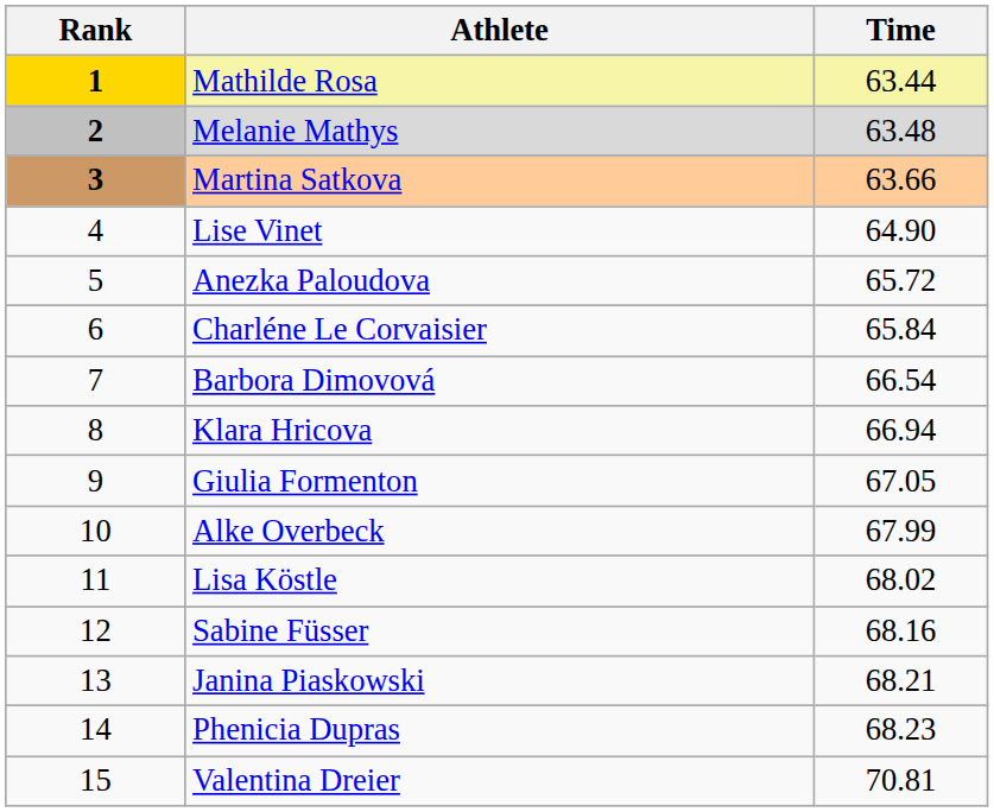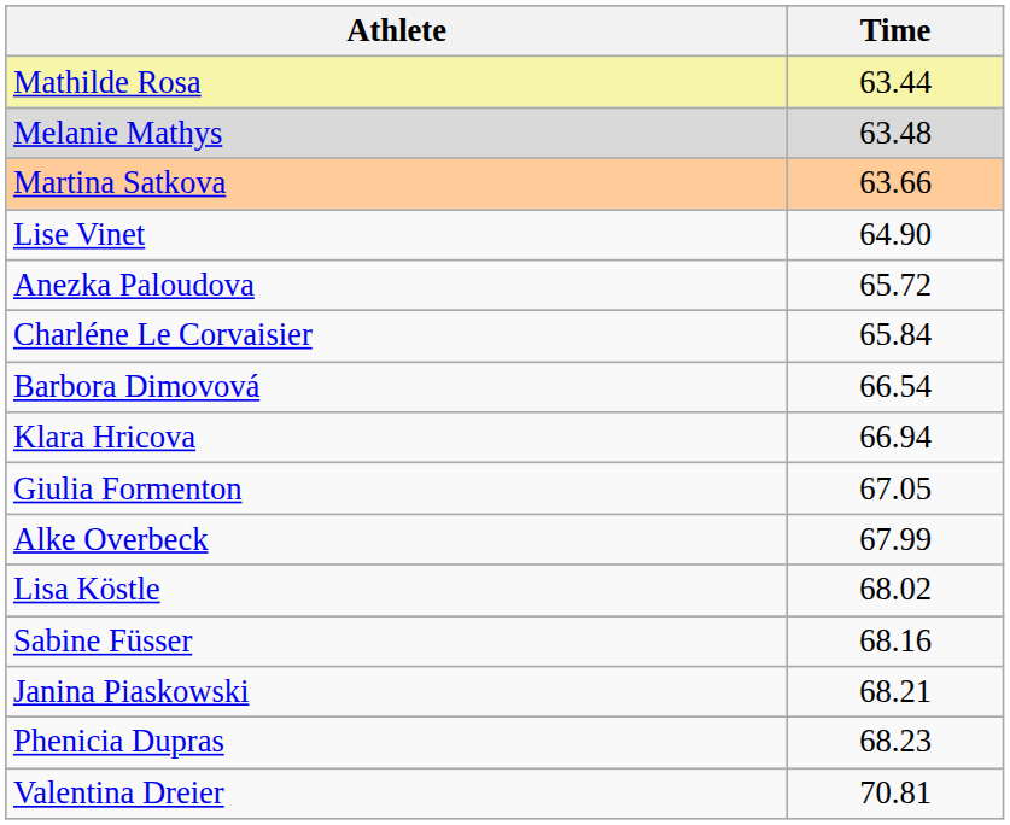 <table class="wikitable" width=80% style="font-size:100%; text-align:center;">
 <tr>
-<th>Rank</th>
 <th>Athlete</th>
 <th>Time</th>
 </tr>
 <tr align="center" valign="top" bgcolor="#F7F6A8">
-<th style="background:#ffd700;">1</th>
 <td align=left> <a href='#'>Mathilde Rosa</a></td>
 <td>63.44</td>
 </tr>
 <tr align="center" valign="top" bgcolor="#D9D9D9">
-<th style="background:#c0c0c0;">2</th>
 <td align=left> <a href='#'>Melanie Mathys</a></td>
 <td>63.48</td>
 </tr>
 <tr align="center" valign="top" bgcolor="#FFCC99">
-<th style="background:#cc9966;">3</th>
 <td align=left> <a href='#'>Martina Satkova</a></td>
 <td>63.66</td>
 </tr>
 <tr>
-<td>4</td>
 <td align=left> <a href='#'>Lise Vinet</a></td>
 <td>64.90</td>
 </tr>
 <tr>
-<td>5</td>
 <td align=left> <a href='#'>Anezka Paloudova</a></td>
 <td>65.72</td>
 </tr>
 <tr>
-<td>6</td>
 <td align=left> <a href='#'>Charléne Le Corvaisier</a></td>
 <td>65.84</td>
 </tr>
 <tr>
-<td>7</td>
 <td align=left> <a href='#'>Barbora Dimovová</a></td>
 <td>66.54</td>
 </tr>
 <tr>
-<td>8</td>
 <td align=left> <a href='#'>Klara Hricova</a></td>
 <td>66.94</td>
 </tr>
 <tr>
-<td>9</td>
 <td align=left> <a href='#'>Giulia Formenton</a></td>
 <td>67.05</td>
 </tr>
 <tr>
-<td>10</td>
 <td align=left> <a href='#'>Alke Overbeck</a></td>
 <td>67.99</td>
 </tr>
 <tr>
-<td>11</td>
 <td align=left> <a href='#'>Lisa Köstle</a></td>
 <td>68.02</td>
 </tr>
 <tr>
-<td>12</td>
 <td align=left> <a href='#'>Sabine Füsser</a></td>
 <td>68.16</td>
 </tr>
 <tr>
-<td>13</td>
 <td align=left> <a href='#'>Janina Piaskowski</a></td>
 <td>68.21</td>
 </tr>
 <tr>
-<td>14</td>
 <td align=left> <a href='#'>Phenicia Dupras</a></td>
 <td>68.23</td>
 </tr>
 <tr>
-<td>15</td>
 <td align=left> <a href='#'>Valentina Dreier</a></td>
 <td>70.81</td>
 </tr>
 </table>
